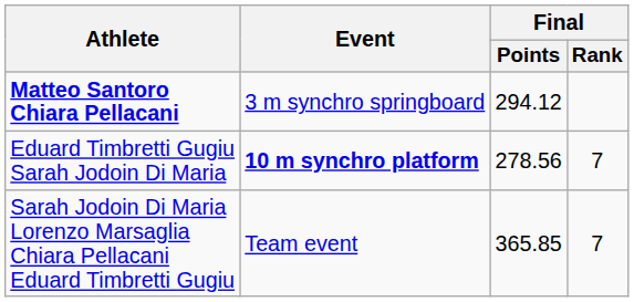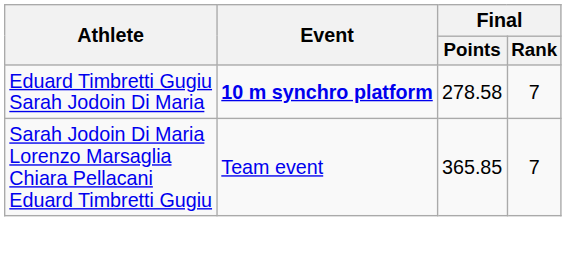 <table class=wikitable style="font-size:90%">
 <tr>
 <th rowspan="2">Athlete</th>
 <th rowspan="2">Event</th>
 <th colspan="2">Final</th>
 </tr>
 <tr style="font-size:95%">
 <th>Points</th>
 <th>Rank</th>
 </tr>
 <tr align=center>
-<td align=left><strong><a href='#'>Matteo Santoro</a><br> <a href='#'>Chiara Pellacani</a></strong></td>
-<td align=left><a href='#'>3 m synchro springboard</a></td>
-<td>294.12</td>
-<td></td>
-</tr>
-<tr align=center>
 <td align=left><a href='#'>Eduard Timbretti Gugiu</a><br> <a href='#'>Sarah Jodoin Di Maria</a></td>
 <td align=left><strong><a href='#'>10 m synchro platform</a></strong></td>
-<td>278.56</td>
+<td>278.58</td>
 <td>7</td>
 </tr>
 <tr align=center>
 <td align=left><a href='#'>Sarah Jodoin Di Maria</a><br><a href='#'>Lorenzo Marsaglia</a><br> <a href='#'>Chiara Pellacani</a><br> <a href='#'>Eduard Timbretti Gugiu</a></td>
 <td align=left><a href='#'>Team event</a></td>
 <td>365.85</td>
 <td>7</td>
 </tr>
 </table>
